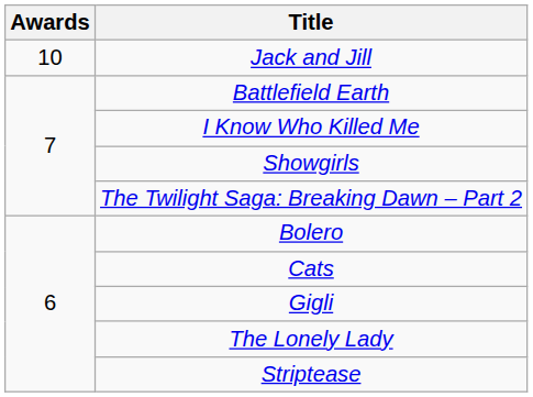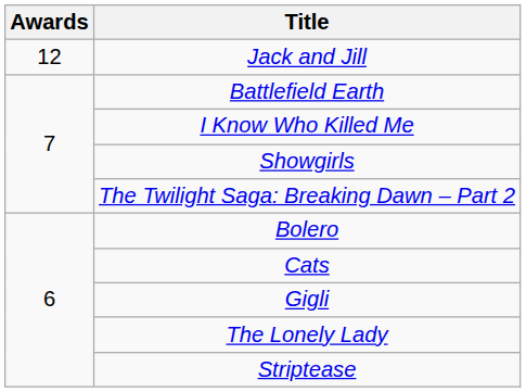 <table class="wikitable" style="text-align: center;">
 <tr>
 <th scope="col" width="55">Awards</th>
 <th scope="col" align="center">Title</th>
 </tr>
 <tr>
-<td rowspan=1 style="text-align:center">10</td>
+<td rowspan=1 style="text-align:center">12</td>
 <td><em><a href='#'>Jack and Jill</a></em></td>
 </tr>
 <tr>
 <td rowspan=4 style="text-align:center">7</td>
 <td><em><a href='#'>Battlefield Earth</a></em></td>
 </tr>
 <tr>
 <td><em><a href='#'>I Know Who Killed Me</a></em></td>
 </tr>
 <tr>
 <td><em><a href='#'>Showgirls</a></em></td>
 </tr>
 <tr>
 <td><em><a href='#'>The Twilight Saga: Breaking Dawn – Part 2</a></em></td>
 </tr>
 <tr>
 <td rowspan=5 style="text-align:center">6</td>
 <td><em><a href='#'>Bolero</a></em></td>
 </tr>
 <tr>
 <td><em><a href='#'>Cats</a></em></td>
 </tr>
 <tr>
 <td><em><a href='#'>Gigli</a></em></td>
 </tr>
 <tr>
 <td><em><a href='#'>The Lonely Lady</a></em></td>
 </tr>
 <tr>
 <td><em><a href='#'>Striptease</a></em></td>
 </tr>
 </table>
